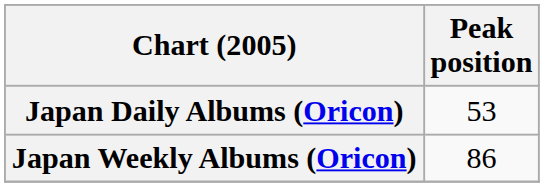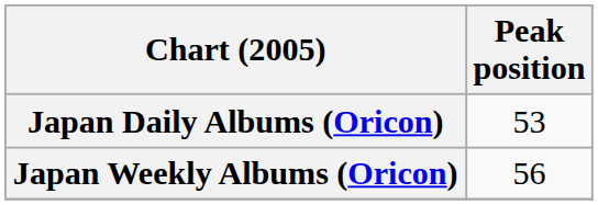 <table class="wikitable sortable plainrowheaders" style="text-align:center;">
 <tr>
 <th scope="col">Chart (2005)</th>
 <th scope="col">Peak<br>position</th>
 </tr>
 <tr>
 <th scope="row">Japan Daily Albums (<a href='#'>Oricon</a>)</th>
 <td style="text-align:center;">53</td>
 </tr>
 <tr>
 <th scope="row">Japan Weekly Albums (<a href='#'>Oricon</a>)</th>
-<td style="text-align:center;">86</td>
+<td style="text-align:center;">56</td>
 </tr>
 <tr>
 </tr>
 </table>
